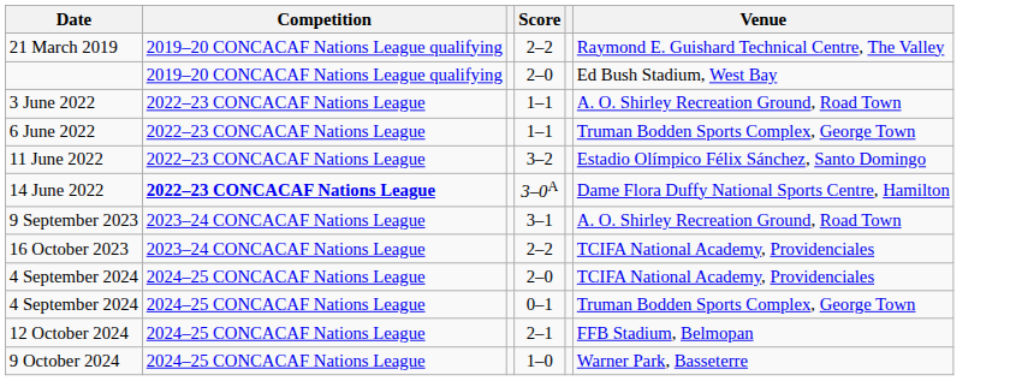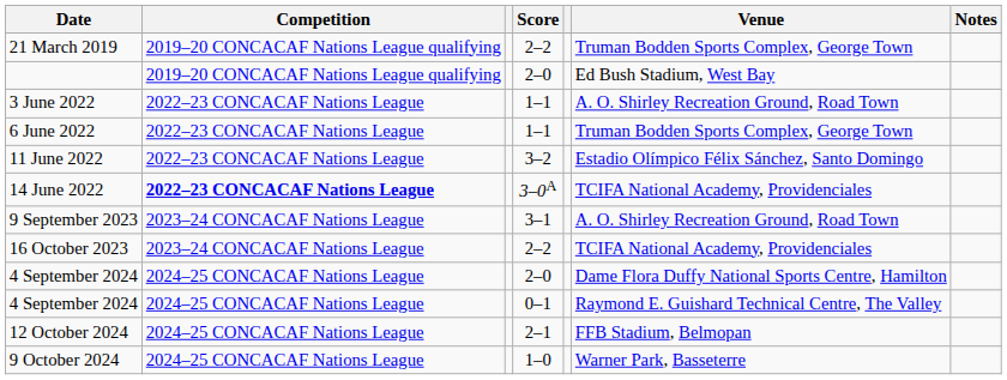 <table class="wikitable">
 <tr>
 <th>Date</th>
 <th>Competition</th>
 <th></th>
 <th>Score</th>
 <th></th>
 <th>Venue</th>
+<th>Notes</th>
 </tr>
 <tr>
 <td>21 March 2019</td>
 <td><a href='#'>2019–20 CONCACAF Nations League qualifying</a></td>
 <td align=right></td>
 <td align=center>2–2</td>
 <td></td>
-<td> <a href='#'>Raymond E. Guishard Technical Centre</a>, <a href='#'>The Valley</a></td>
+<td> <a href='#'>Truman Bodden Sports Complex</a>, <a href='#'>George Town</a></td>
+<td></td>
 </tr>
 <tr>
 <td></td>
 <td><a href='#'>2019–20 CONCACAF Nations League qualifying</a></td>
 <td align=right></td>
 <td align=center>2–0</td>
 <td></td>
 <td> Ed Bush Stadium, <a href='#'>West Bay</a></td>
+<td></td>
 </tr>
 <tr>
 <td>3 June 2022</td>
 <td><a href='#'>2022–23 CONCACAF Nations League</a></td>
 <td align=right></td>
 <td align=center>1–1</td>
 <td></td>
 <td> <a href='#'>A. O. Shirley Recreation Ground</a>, <a href='#'>Road Town</a></td>
+<td></td>
 </tr>
 <tr>
 <td>6 June 2022</td>
 <td><a href='#'>2022–23 CONCACAF Nations League</a></td>
 <td align=right></td>
 <td align=center>1–1</td>
 <td></td>
 <td> <a href='#'>Truman Bodden Sports Complex</a>, <a href='#'>George Town</a></td>
+<td></td>
 </tr>
 <tr>
 <td>11 June 2022</td>
 <td><a href='#'>2022–23 CONCACAF Nations League</a></td>
 <td align=right></td>
 <td align=center>3–2</td>
 <td></td>
 <td> <a href='#'>Estadio Olímpico Félix Sánchez</a>, <a href='#'>Santo Domingo</a></td>
+<td></td>
 </tr>
 <tr>
 <td>14 June 2022</td>
 <td><strong><a href='#'>2022–23 CONCACAF Nations League</a></strong></td>
 <td align=right></td>
 <td align=center><em>3–0</em><sup>A</sup></td>
 <td></td>
-<td> <a href='#'>Dame Flora Duffy National Sports Centre</a>, <a href='#'>Hamilton</a></td>
+<td> <a href='#'>TCIFA National Academy</a>, <a href='#'>Providenciales</a></td>
+<td></td>
 </tr>
 <tr>
 <td>9 September 2023</td>
 <td><a href='#'>2023–24 CONCACAF Nations League</a></td>
 <td align=right></td>
 <td align=center>3–1</td>
 <td></td>
 <td> <a href='#'>A. O. Shirley Recreation Ground</a>, <a href='#'>Road Town</a></td>
+<td></td>
 </tr>
 <tr>
 <td>16 October 2023</td>
 <td><a href='#'>2023–24 CONCACAF Nations League</a></td>
 <td align=right></td>
 <td align=center>2–2</td>
 <td></td>
 <td> <a href='#'>TCIFA National Academy</a>, <a href='#'>Providenciales</a></td>
+<td></td>
 </tr>
 <tr>
 <td>4 September 2024</td>
 <td><a href='#'>2024–25 CONCACAF Nations League</a></td>
 <td align=right></td>
 <td align=center>2–0</td>
 <td></td>
-<td> <a href='#'>TCIFA National Academy</a>, <a href='#'>Providenciales</a></td>
+<td> <a href='#'>Dame Flora Duffy National Sports Centre</a>, <a href='#'>Hamilton</a></td>
+<td></td>
 </tr>
 <tr>
 <td>4 September 2024</td>
 <td><a href='#'>2024–25 CONCACAF Nations League</a></td>
 <td align=right></td>
 <td align=center>0–1</td>
 <td></td>
-<td> <a href='#'>Truman Bodden Sports Complex</a>, <a href='#'>George Town</a></td>
+<td> <a href='#'>Raymond E. Guishard Technical Centre</a>, <a href='#'>The Valley</a></td>
+<td></td>
 </tr>
 <tr>
 <td>12 October 2024</td>
 <td><a href='#'>2024–25 CONCACAF Nations League</a></td>
 <td align=right></td>
 <td align=center>2–1</td>
 <td></td>
 <td> <a href='#'>FFB Stadium</a>, <a href='#'>Belmopan</a></td>
+<td></td>
 </tr>
 <tr>
 <td>9 October 2024</td>
 <td><a href='#'>2024–25 CONCACAF Nations League</a></td>
 <td align=right></td>
 <td align=center>1–0</td>
 <td></td>
 <td> <a href='#'>Warner Park</a>, <a href='#'>Basseterre</a></td>
+<td></td>
 </tr>
 </table>
